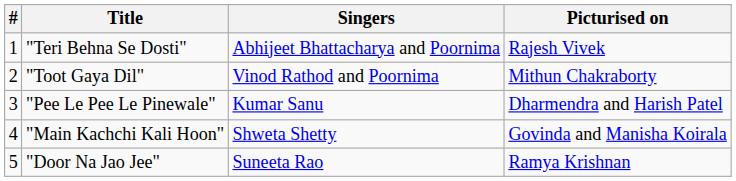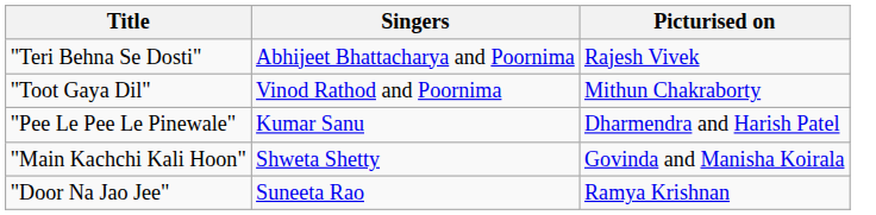 <table class="wikitable">
 <tr>
-<th>#</th>
 <th>Title</th>
 <th>Singers</th>
 <th>Picturised on</th>
 </tr>
 <tr>
-<td>1</td>
 <td>"Teri Behna Se Dosti"</td>
 <td><a href='#'>Abhijeet Bhattacharya</a> and <a href='#'>Poornima</a></td>
 <td><a href='#'>Rajesh Vivek</a></td>
 </tr>
 <tr>
-<td>2</td>
 <td>"Toot Gaya Dil"</td>
 <td><a href='#'>Vinod Rathod</a> and <a href='#'>Poornima</a></td>
 <td><a href='#'>Mithun Chakraborty</a></td>
 </tr>
 <tr>
-<td>3</td>
 <td>"Pee Le Pee Le Pinewale"</td>
 <td><a href='#'>Kumar Sanu</a></td>
 <td><a href='#'>Dharmendra</a> and <a href='#'>Harish Patel</a></td>
 </tr>
 <tr>
-<td>4</td>
 <td>"Main Kachchi Kali Hoon"</td>
 <td><a href='#'>Shweta Shetty</a></td>
 <td><a href='#'>Govinda</a> and <a href='#'>Manisha Koirala</a></td>
 </tr>
 <tr>
-<td>5</td>
 <td>"Door Na Jao Jee"</td>
 <td><a href='#'>Suneeta Rao</a></td>
 <td><a href='#'>Ramya Krishnan</a></td>
 </tr>
 </table>
